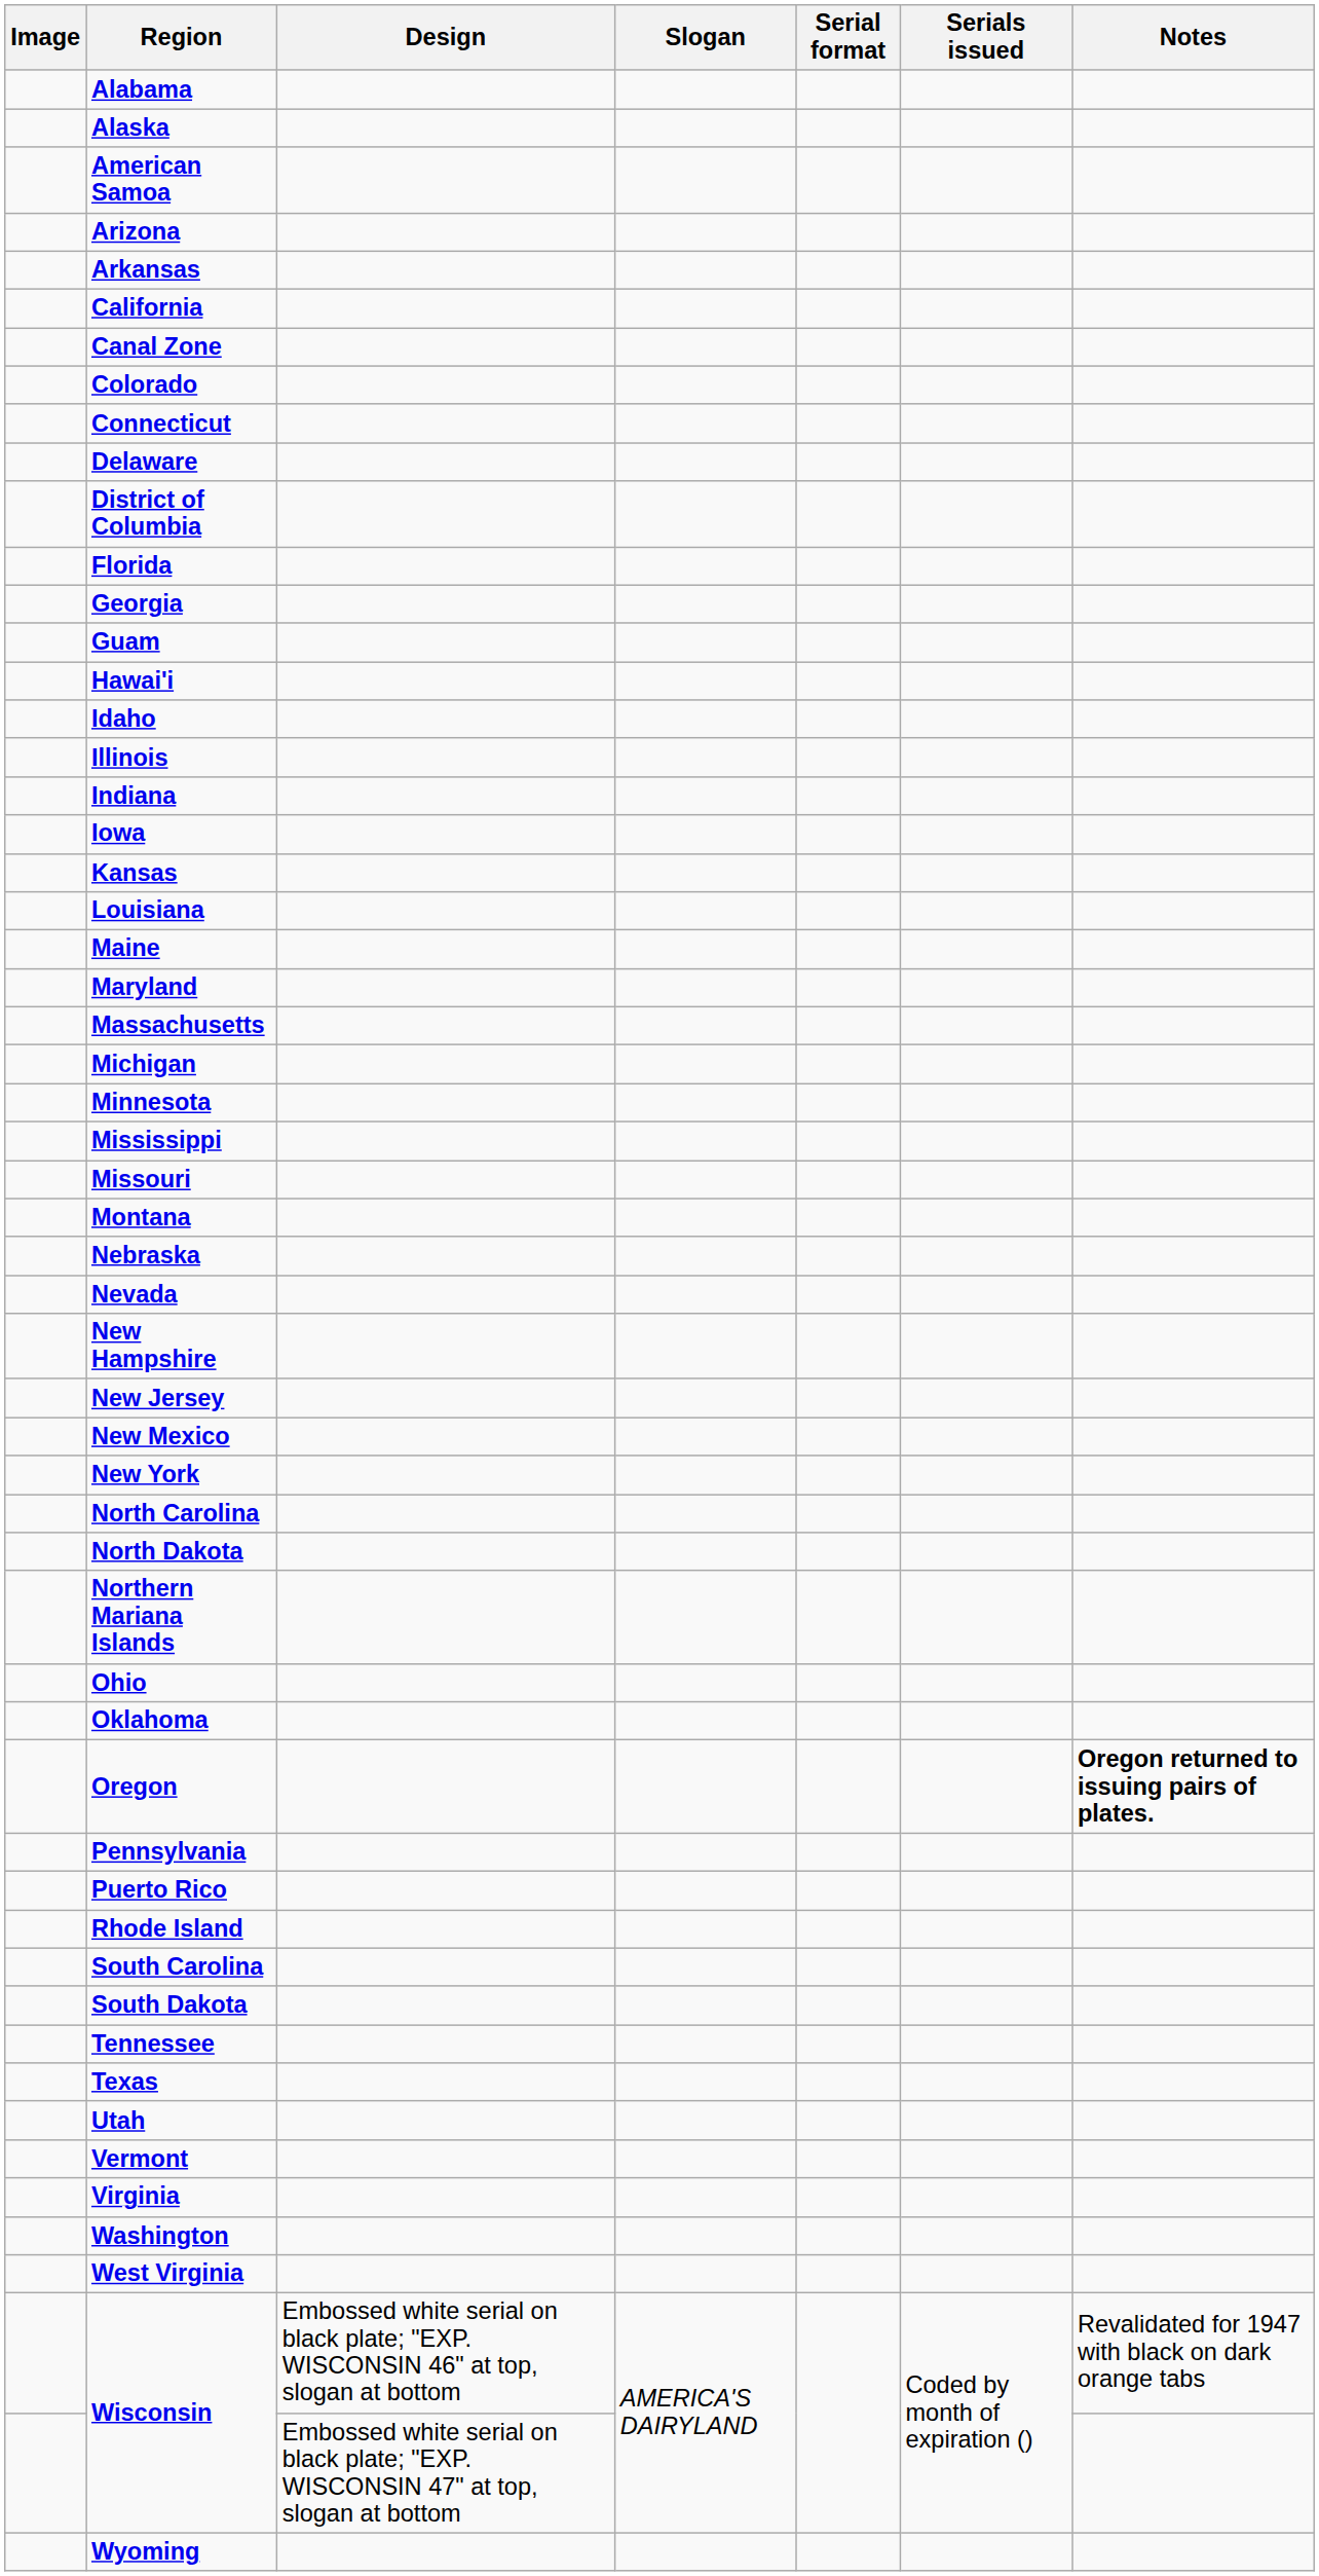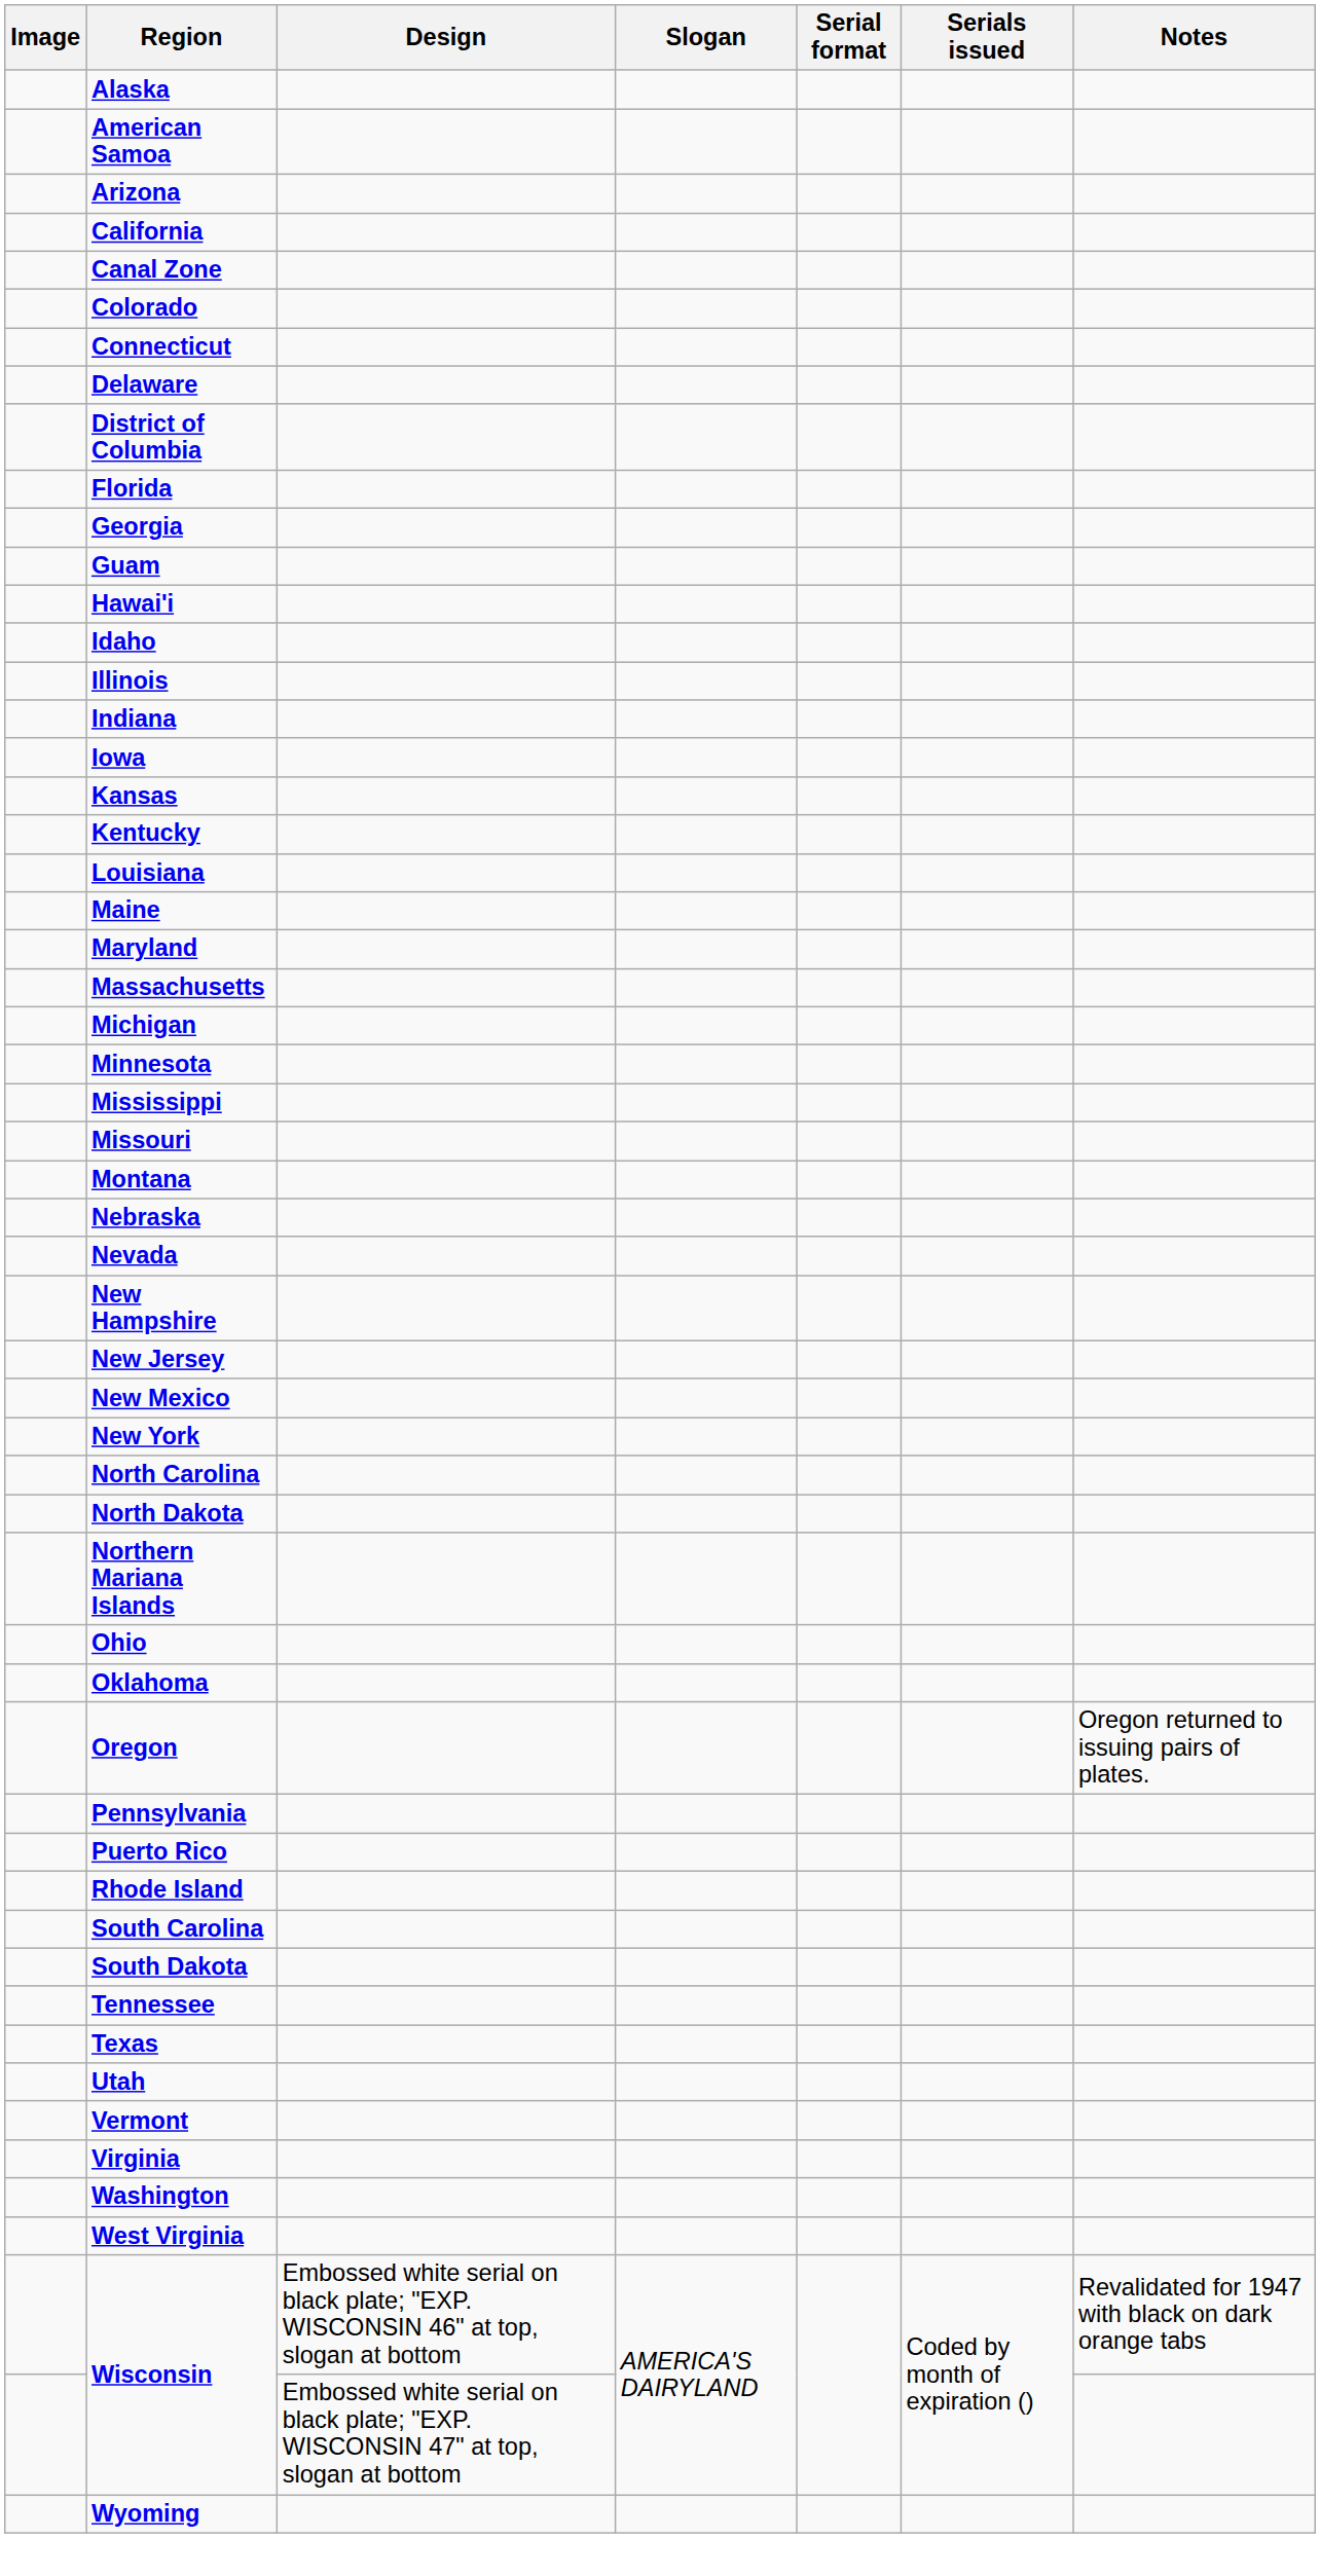 <table class="wikitable">
 <tr>
 <th>Image</th>
 <th>Region</th>
 <th>Design</th>
 <th>Slogan</th>
 <th>Serial format</th>
 <th>Serials issued</th>
 <th>Notes</th>
-</tr>
-<tr>
-<td></td>
-<td><strong><a href='#'>Alabama</a></strong></td>
-<td></td>
-<td></td>
-<td></td>
-<td></td>
-<td></td>
 </tr>
 <tr>
 <td></td>
 <td><strong><a href='#'>Alaska</a></strong></td>
 <td></td>
 <td></td>
 <td></td>
 <td></td>
 <td></td>
 </tr>
 <tr>
 <td></td>
 <td><strong><a href='#'>American Samoa</a></strong></td>
 <td></td>
 <td></td>
 <td></td>
 <td></td>
 <td></td>
 </tr>
 <tr>
 <td></td>
 <td><strong><a href='#'>Arizona</a></strong></td>
-<td></td>
-<td></td>
-<td></td>
-<td></td>
-<td></td>
-</tr>
-<tr>
-<td></td>
-<td><strong><a href='#'>Arkansas</a></strong></td>
 <td></td>
 <td></td>
 <td></td>
 <td></td>
 <td></td>
 </tr>
 <tr>
 <td></td>
 <td><strong><a href='#'>California</a></strong></td>
 <td></td>
 <td></td>
 <td></td>
 <td></td>
 <td></td>
 </tr>
 <tr>
 <td></td>
 <td><strong><a href='#'>Canal Zone</a></strong></td>
 <td></td>
 <td></td>
 <td></td>
 <td></td>
 <td></td>
 </tr>
 <tr>
 <td></td>
 <td><strong><a href='#'>Colorado</a></strong></td>
 <td></td>
 <td></td>
 <td></td>
 <td></td>
 <td></td>
 </tr>
 <tr>
 <td></td>
 <td><strong><a href='#'>Connecticut</a></strong></td>
 <td></td>
 <td></td>
 <td></td>
 <td></td>
 <td></td>
 </tr>
 <tr>
 <td></td>
 <td><strong><a href='#'>Delaware</a></strong></td>
 <td></td>
 <td></td>
 <td></td>
 <td></td>
 <td></td>
 </tr>
 <tr>
 <td></td>
 <td><strong><a href='#'>District of<br>Columbia</a></strong></td>
 <td></td>
 <td></td>
 <td></td>
 <td></td>
 <td></td>
 </tr>
 <tr>
 <td></td>
 <td><strong><a href='#'>Florida</a></strong></td>
 <td></td>
 <td></td>
 <td></td>
 <td></td>
 <td></td>
 </tr>
 <tr>
 <td></td>
 <td><strong><a href='#'>Georgia</a></strong></td>
 <td></td>
 <td></td>
 <td></td>
 <td></td>
 <td></td>
 </tr>
 <tr>
 <td></td>
 <td><strong><a href='#'>Guam</a></strong></td>
 <td></td>
 <td></td>
 <td></td>
 <td></td>
 <td></td>
 </tr>
 <tr>
 <td></td>
 <td><strong><a href='#'>Hawai'i</a></strong></td>
 <td></td>
 <td></td>
 <td></td>
 <td></td>
 <td></td>
 </tr>
 <tr>
 <td></td>
 <td><strong><a href='#'>Idaho</a></strong></td>
 <td></td>
 <td></td>
 <td></td>
 <td></td>
 <td></td>
 </tr>
 <tr>
 <td></td>
 <td><strong><a href='#'>Illinois</a></strong></td>
 <td></td>
 <td></td>
 <td></td>
 <td></td>
 <td></td>
 </tr>
 <tr>
 <td></td>
 <td><strong><a href='#'>Indiana</a></strong></td>
 <td></td>
 <td></td>
 <td></td>
 <td></td>
 <td></td>
 </tr>
 <tr>
 <td></td>
 <td><strong><a href='#'>Iowa</a></strong></td>
 <td></td>
 <td></td>
 <td></td>
 <td></td>
 <td></td>
 </tr>
 <tr>
 <td></td>
 <td><strong><a href='#'>Kansas</a></strong></td>
+<td></td>
+<td></td>
+<td></td>
+<td></td>
+<td></td>
+</tr>
+<tr>
+<td></td>
+<td><strong><a href='#'>Kentucky</a></strong></td>
 <td></td>
 <td></td>
 <td></td>
 <td></td>
 <td></td>
 </tr>
 <tr>
 <td></td>
 <td><strong><a href='#'>Louisiana</a></strong></td>
 <td></td>
 <td></td>
 <td></td>
 <td></td>
 <td></td>
 </tr>
 <tr>
 <td></td>
 <td><strong><a href='#'>Maine</a></strong></td>
 <td></td>
 <td></td>
 <td></td>
 <td></td>
 <td></td>
 </tr>
 <tr>
 <td></td>
 <td><strong><a href='#'>Maryland</a></strong></td>
 <td></td>
 <td></td>
 <td></td>
 <td></td>
 <td></td>
 </tr>
 <tr>
 <td></td>
 <td><strong><a href='#'>Massachusetts</a></strong></td>
 <td></td>
 <td></td>
 <td></td>
 <td></td>
 <td></td>
 </tr>
 <tr>
 <td></td>
 <td><strong><a href='#'>Michigan</a></strong></td>
 <td></td>
 <td></td>
 <td></td>
 <td></td>
 <td></td>
 </tr>
 <tr>
 <td></td>
 <td><strong><a href='#'>Minnesota</a></strong></td>
 <td></td>
 <td></td>
 <td></td>
 <td></td>
 <td></td>
 </tr>
 <tr>
 <td></td>
 <td><strong><a href='#'>Mississippi</a></strong></td>
 <td></td>
 <td></td>
 <td></td>
 <td></td>
 <td></td>
 </tr>
 <tr>
 <td></td>
 <td><strong><a href='#'>Missouri</a></strong></td>
 <td></td>
 <td></td>
 <td></td>
 <td></td>
 <td></td>
 </tr>
 <tr>
 <td></td>
 <td><strong><a href='#'>Montana</a></strong></td>
 <td></td>
 <td></td>
 <td></td>
 <td></td>
 <td></td>
 </tr>
 <tr>
 <td></td>
 <td><strong><a href='#'>Nebraska</a></strong></td>
 <td></td>
 <td></td>
 <td></td>
 <td></td>
 <td></td>
 </tr>
 <tr>
 <td></td>
 <td><strong><a href='#'>Nevada</a></strong></td>
 <td></td>
 <td></td>
 <td></td>
 <td></td>
 <td></td>
 </tr>
 <tr>
 <td></td>
 <td><strong><a href='#'>New Hampshire</a></strong></td>
 <td></td>
 <td></td>
 <td></td>
 <td></td>
 <td></td>
 </tr>
 <tr>
 <td></td>
 <td><strong><a href='#'>New Jersey</a></strong></td>
 <td></td>
 <td></td>
 <td></td>
 <td></td>
 <td></td>
 </tr>
 <tr>
 <td></td>
 <td><strong><a href='#'>New Mexico</a></strong></td>
 <td></td>
 <td></td>
 <td></td>
 <td></td>
 <td></td>
 </tr>
 <tr>
 <td></td>
 <td><strong><a href='#'>New York</a></strong></td>
 <td></td>
 <td></td>
 <td></td>
 <td></td>
 <td></td>
 </tr>
 <tr>
 <td></td>
 <td><strong><a href='#'>North Carolina</a></strong></td>
 <td></td>
 <td></td>
 <td></td>
 <td></td>
 <td></td>
 </tr>
 <tr>
 <td></td>
 <td><strong><a href='#'>North Dakota</a></strong></td>
 <td></td>
 <td></td>
 <td></td>
 <td></td>
 <td></td>
 </tr>
 <tr>
 <td></td>
 <td><strong><a href='#'>Northern Mariana<br> Islands</a></strong></td>
 <td></td>
 <td></td>
 <td></td>
 <td></td>
 <td></td>
 </tr>
 <tr>
 <td></td>
 <td><strong><a href='#'>Ohio</a></strong></td>
 <td></td>
 <td></td>
 <td></td>
 <td></td>
 <td></td>
 </tr>
 <tr>
 <td></td>
 <td><strong><a href='#'>Oklahoma</a></strong></td>
 <td></td>
 <td></td>
 <td></td>
 <td></td>
 <td></td>
 </tr>
 <tr>
 <td></td>
 <td><strong><a href='#'>Oregon</a></strong></td>
 <td></td>
 <td></td>
 <td></td>
 <td></td>
-<td><strong>Oregon returned to issuing pairs of plates.</strong></td>
+<td>Oregon returned to issuing pairs of plates.</td>
 </tr>
 <tr>
 <td></td>
 <td><strong><a href='#'>Pennsylvania</a></strong></td>
 <td></td>
 <td></td>
 <td></td>
 <td></td>
 <td></td>
 </tr>
 <tr>
 <td></td>
 <td><strong><a href='#'>Puerto Rico</a></strong></td>
 <td></td>
 <td></td>
 <td></td>
 <td></td>
 <td></td>
 </tr>
 <tr>
 <td></td>
 <td><strong><a href='#'>Rhode Island</a></strong></td>
 <td></td>
 <td></td>
 <td></td>
 <td></td>
 <td></td>
 </tr>
 <tr>
 <td></td>
 <td><strong><a href='#'>South Carolina</a></strong></td>
 <td></td>
 <td></td>
 <td></td>
 <td></td>
 <td></td>
 </tr>
 <tr>
 <td></td>
 <td><strong><a href='#'>South Dakota</a></strong></td>
 <td></td>
 <td></td>
 <td></td>
 <td></td>
 <td></td>
 </tr>
 <tr>
 <td></td>
 <td><strong><a href='#'>Tennessee</a></strong></td>
 <td></td>
 <td></td>
 <td></td>
 <td></td>
 <td></td>
 </tr>
 <tr>
 <td></td>
 <td><strong><a href='#'>Texas</a></strong></td>
 <td></td>
 <td></td>
 <td></td>
 <td></td>
 <td></td>
 </tr>
 <tr>
 <td></td>
 <td><strong><a href='#'>Utah</a></strong></td>
 <td></td>
 <td></td>
 <td></td>
 <td></td>
 <td></td>
 </tr>
 <tr>
 <td></td>
 <td><strong><a href='#'>Vermont</a></strong></td>
 <td></td>
 <td></td>
 <td></td>
 <td></td>
 <td></td>
 </tr>
 <tr>
 <td></td>
 <td><strong><a href='#'>Virginia</a></strong></td>
 <td></td>
 <td></td>
 <td></td>
 <td></td>
 <td></td>
 </tr>
 <tr>
 <td></td>
 <td><strong><a href='#'>Washington</a></strong></td>
 <td></td>
 <td></td>
 <td></td>
 <td></td>
 <td></td>
 </tr>
 <tr>
 <td></td>
 <td><strong><a href='#'>West Virginia</a></strong></td>
 <td></td>
 <td></td>
 <td></td>
 <td></td>
 <td></td>
 </tr>
 <tr>
 <td></td>
 <td rowspan="2"><strong><a href='#'>Wisconsin</a></strong></td>
 <td>Embossed white serial on black plate; "EXP. WISCONSIN 46" at top, slogan at bottom</td>
 <td rowspan="2"><em>AMERICA'S DAIRYLAND</em></td>
 <td rowspan="2"></td>
 <td rowspan="2">Coded by month of expiration ()</td>
 <td>Revalidated for 1947 with black on dark orange tabs</td>
 </tr>
 <tr>
 <td></td>
 <td>Embossed white serial on black plate; "EXP. WISCONSIN 47" at top, slogan at bottom</td>
 <td></td>
 </tr>
 <tr>
 <td></td>
 <td><strong><a href='#'>Wyoming</a></strong></td>
 <td></td>
 <td></td>
 <td></td>
 <td></td>
 <td></td>
 </tr>
 </table>
